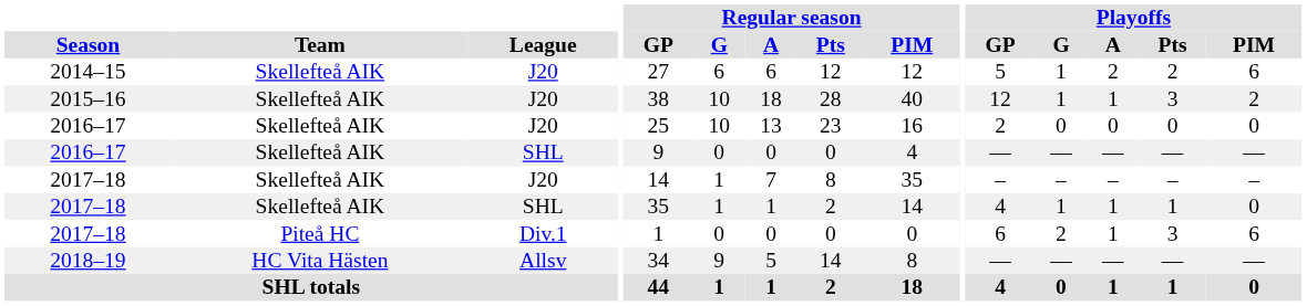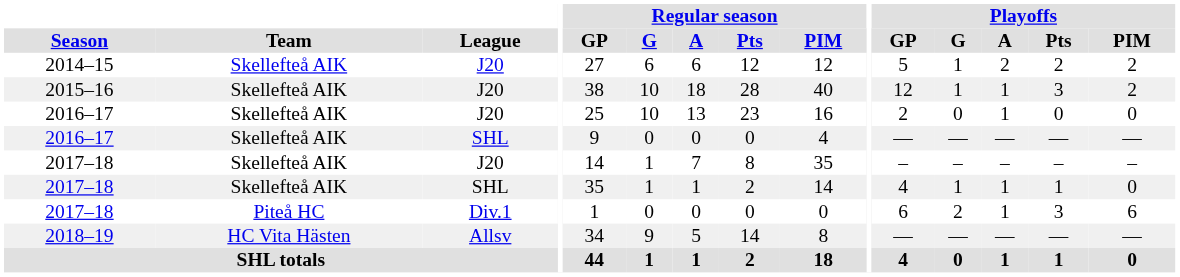 <table border="0" cellpadding="1" cellspacing="0" style="text-align:center; width:60em">
 <tr bgcolor="#e0e0e0">
 <th colspan="3" bgcolor="#ffffff"></th>
 <th rowspan="99" bgcolor="#ffffff"></th>
 <th colspan="5"><a href='#'>Regular season</a></th>
 <th rowspan="99" bgcolor="#ffffff"></th>
 <th colspan="5"><a href='#'>Playoffs</a></th>
 </tr>
 <tr bgcolor="#e0e0e0">
 <th><a href='#'>Season</a></th>
 <th>Team</th>
 <th>League</th>
 <th>GP</th>
 <th><a href='#'>G</a></th>
 <th><a href='#'>A</a></th>
 <th><a href='#'>Pts</a></th>
 <th><a href='#'>PIM</a></th>
 <th>GP</th>
 <th>G</th>
 <th>A</th>
 <th>Pts</th>
 <th>PIM</th>
 </tr>
 <tr>
 <td>2014–15</td>
 <td><a href='#'>Skellefteå AIK</a></td>
 <td><a href='#'>J20</a></td>
 <td>27</td>
 <td>6</td>
 <td>6</td>
 <td>12</td>
 <td>12</td>
 <td>5</td>
 <td>1</td>
 <td>2</td>
 <td>2</td>
-<td>6</td>
+<td>2</td>
 </tr>
 <tr bgcolor="#f0f0f0">
 <td>2015–16</td>
 <td>Skellefteå AIK</td>
 <td>J20</td>
 <td>38</td>
 <td>10</td>
 <td>18</td>
 <td>28</td>
 <td>40</td>
 <td>12</td>
 <td>1</td>
 <td>1</td>
 <td>3</td>
 <td>2</td>
 </tr>
 <tr>
 <td>2016–17</td>
 <td>Skellefteå AIK</td>
 <td>J20</td>
 <td>25</td>
 <td>10</td>
 <td>13</td>
 <td>23</td>
 <td>16</td>
 <td>2</td>
 <td>0</td>
-<td>0</td>
+<td>1</td>
 <td>0</td>
 <td>0</td>
 </tr>
 <tr bgcolor="#f0f0f0">
 <td><a href='#'>2016–17</a></td>
 <td>Skellefteå AIK</td>
 <td><a href='#'>SHL</a></td>
 <td>9</td>
 <td>0</td>
 <td>0</td>
 <td>0</td>
 <td>4</td>
 <td>—</td>
 <td>—</td>
 <td>—</td>
 <td>—</td>
 <td>—</td>
 </tr>
 <tr>
 <td>2017–18</td>
 <td>Skellefteå AIK</td>
 <td>J20</td>
 <td>14</td>
 <td>1</td>
 <td>7</td>
 <td>8</td>
 <td>35</td>
 <td>–</td>
 <td>–</td>
 <td>–</td>
 <td>–</td>
 <td>–</td>
 </tr>
 <tr bgcolor="#f0f0f0">
 <td><a href='#'>2017–18</a></td>
 <td>Skellefteå AIK</td>
 <td>SHL</td>
 <td>35</td>
 <td>1</td>
 <td>1</td>
 <td>2</td>
 <td>14</td>
 <td>4</td>
 <td>1</td>
 <td>1</td>
 <td>1</td>
 <td>0</td>
 </tr>
 <tr>
 <td><a href='#'>2017–18</a></td>
 <td><a href='#'>Piteå HC</a></td>
 <td><a href='#'>Div.1</a></td>
 <td>1</td>
 <td>0</td>
 <td>0</td>
 <td>0</td>
 <td>0</td>
 <td>6</td>
 <td>2</td>
 <td>1</td>
 <td>3</td>
 <td>6</td>
 </tr>
 <tr bgcolor="#f0f0f0">
 <td><a href='#'>2018–19</a></td>
 <td><a href='#'>HC Vita Hästen</a></td>
 <td><a href='#'>Allsv</a></td>
 <td>34</td>
 <td>9</td>
 <td>5</td>
 <td>14</td>
 <td>8</td>
 <td>—</td>
 <td>—</td>
 <td>—</td>
 <td>—</td>
 <td>—</td>
 </tr>
 <tr bgcolor="#e0e0e0">
 <th colspan="3">SHL totals</th>
 <th>44</th>
 <th>1</th>
 <th>1</th>
 <th>2</th>
 <th>18</th>
 <th>4</th>
 <th>0</th>
 <th>1</th>
 <th>1</th>
 <th>0</th>
 </tr>
 </table>
